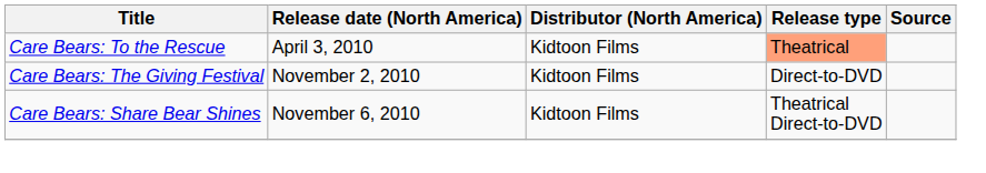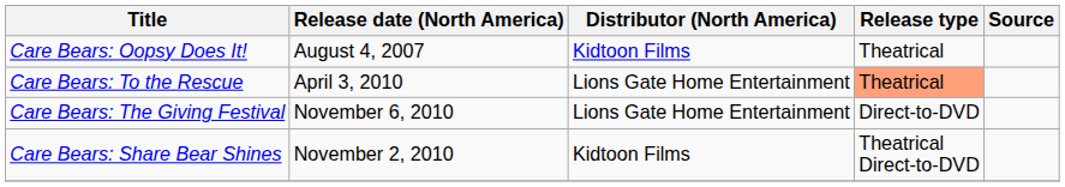 <table class="wikitable" border="1">
 <tr>
 <th>Title</th>
 <th>Release date (North America)</th>
 <th>Distributor (North America)</th>
 <th>Release type</th>
 <th>Source</th>
 </tr>
 <tr>
+<td><em><a href='#'>Care Bears: Oopsy Does It!</a></em></td>
+<td>August 4, 2007 </td>
+<td><a href='#'>Kidtoon Films</a></td>
+<td>Theatrical</td>
+<td></td>
+</tr>
+<tr>
 <td><em><a href='#'>Care Bears: To the Rescue</a></em></td>
 <td>April 3, 2010 </td>
-<td>Kidtoon Films</td>
+<td>Lions Gate Home Entertainment</td>
 <td style="background: lightsalmon;">Theatrical</td>
 <td></td>
 </tr>
 <tr>
 <td><em><a href='#'>Care Bears: The Giving Festival</a></em></td>
-<td>November 2, 2010</td>
-<td>Kidtoon Films</td>
+<td>November 6, 2010 </td>
+<td>Lions Gate Home Entertainment</td>
 <td>Direct-to-DVD</td>
 <td></td>
 </tr>
 <tr>
 <td><em><a href='#'>Care Bears: Share Bear Shines</a></em></td>
-<td>November 6, 2010 </td>
+<td>November 2, 2010</td>
 <td>Kidtoon Films</td>
 <td>Theatrical <br>Direct-to-DVD </td>
 <td></td>
 </tr>
 <tr>
 </tr>
 </table>
